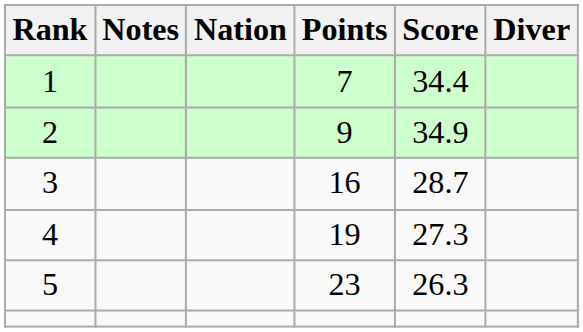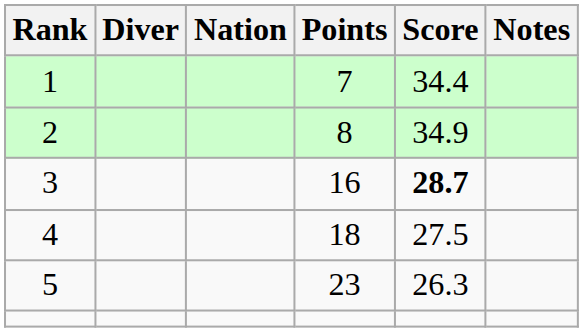 <table class="wikitable sortable" style="text-align:center">
 <tr>
 <th>Rank</th>
-<th>Notes</th>
+<th>Diver</th>
 <th>Nation</th>
 <th>Points</th>
 <th>Score</th>
-<th>Diver</th>
+<th>Notes</th>
 </tr>
 <tr style="background:#cfc;">
 <td>1</td>
-<td></td>
+<td align=left></td>
 <td align=left></td>
 <td>7</td>
 <td>34.4</td>
-<td align=left></td>
+<td></td>
 </tr>
 <tr style="background:#cfc;">
 <td>2</td>
+<td align=left></td>
+<td align=left></td>
+<td>8</td>
+<td>34.9</td>
 <td></td>
-<td align=left></td>
-<td>9</td>
-<td>34.9</td>
-<td align=left></td>
 </tr>
 <tr>
 <td>3</td>
-<td></td>
+<td align=left></td>
 <td align=left></td>
 <td>16</td>
-<td>28.7</td>
-<td align=left></td>
+<td><strong>28.7</strong></td>
+<td></td>
 </tr>
 <tr>
 <td>4</td>
+<td align=left></td>
+<td align=left></td>
+<td>18</td>
+<td>27.5</td>
 <td></td>
-<td align=left></td>
-<td>19</td>
-<td>27.3</td>
-<td align=left></td>
 </tr>
 <tr>
 <td>5</td>
-<td></td>
+<td align=left></td>
 <td align=left></td>
 <td>23</td>
 <td>26.3</td>
-<td align=left></td>
+<td></td>
 </tr>
 <tr>
 <td></td>
-<td></td>
+<td align=left></td>
 <td align=left></td>
 <td></td>
 <td></td>
-<td align=left></td>
+<td></td>
 </tr>
 </table>
